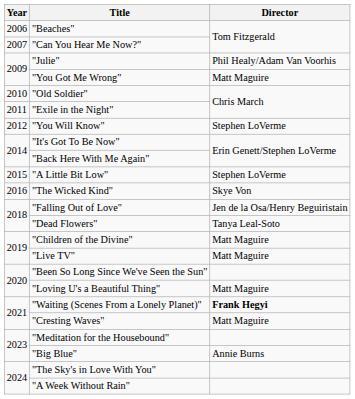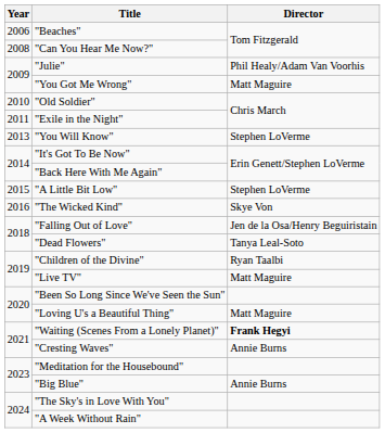 <table class="wikitable sortable">
 <tr>
 <th>Year</th>
 <th>Title</th>
 <th>Director</th>
 </tr>
 <tr>
 <td>2006</td>
 <td>"Beaches"</td>
 <td rowspan="2">Tom Fitzgerald</td>
 </tr>
 <tr>
-<td>2007</td>
+<td>2008</td>
 <td>"Can You Hear Me Now?"</td>
 </tr>
 <tr>
 <td rowspan="2">2009</td>
 <td>"Julie"</td>
 <td>Phil Healy/Adam Van Voorhis</td>
 </tr>
 <tr>
 <td>"You Got Me Wrong"</td>
 <td>Matt Maguire</td>
 </tr>
 <tr>
 <td>2010</td>
 <td>"Old Soldier"</td>
 <td rowspan="2">Chris March</td>
 </tr>
 <tr>
 <td>2011</td>
 <td>"Exile in the Night"</td>
 </tr>
 <tr>
-<td>2012</td>
+<td>2013</td>
 <td>"You Will Know"</td>
 <td>Stephen LoVerme</td>
 </tr>
 <tr>
 <td rowspan="2">2014</td>
 <td>"It's Got To Be Now"</td>
 <td rowspan="2">Erin Genett/Stephen LoVerme</td>
 </tr>
 <tr>
 <td>"Back Here With Me Again"</td>
 </tr>
 <tr>
 <td>2015</td>
 <td>"A Little Bit Low"</td>
 <td>Stephen LoVerme</td>
 </tr>
 <tr>
 <td>2016</td>
 <td>"The Wicked Kind"</td>
 <td>Skye Von</td>
 </tr>
 <tr>
 <td rowspan="2">2018</td>
 <td>"Falling Out of Love"</td>
 <td>Jen de la Osa/Henry Beguiristain</td>
 </tr>
 <tr>
 <td>"Dead Flowers"</td>
 <td>Tanya Leal-Soto</td>
 </tr>
 <tr>
 <td rowspan="2">2019</td>
 <td>"Children of the Divine"</td>
-<td>Matt Maguire</td>
+<td>Ryan Taalbi</td>
 </tr>
 <tr>
 <td>"Live TV"</td>
 <td>Matt Maguire</td>
 </tr>
 <tr>
 <td rowspan="2">2020</td>
 <td>"Been So Long Since We've Seen the Sun"</td>
 <td></td>
 </tr>
 <tr>
 <td>"Loving U's a Beautiful Thing"</td>
 <td>Matt Maguire</td>
 </tr>
 <tr>
 <td rowspan="2">2021</td>
 <td>"Waiting (Scenes From a Lonely Planet)"</td>
 <td><strong>Frank Hegyi</strong></td>
 </tr>
 <tr>
 <td>"Cresting Waves"</td>
-<td>Matt Maguire</td>
+<td>Annie Burns</td>
 </tr>
 <tr>
 <td rowspan="2">2023</td>
 <td>"Meditation for the Housebound"</td>
 <td></td>
 </tr>
 <tr>
 <td>"Big Blue"</td>
 <td>Annie Burns</td>
 </tr>
 <tr>
 <td rowspan="2">2024</td>
 <td>"The Sky's in Love With You"</td>
 <td></td>
 </tr>
 <tr>
 <td>"A Week Without Rain"</td>
 <td></td>
 </tr>
 </table>
